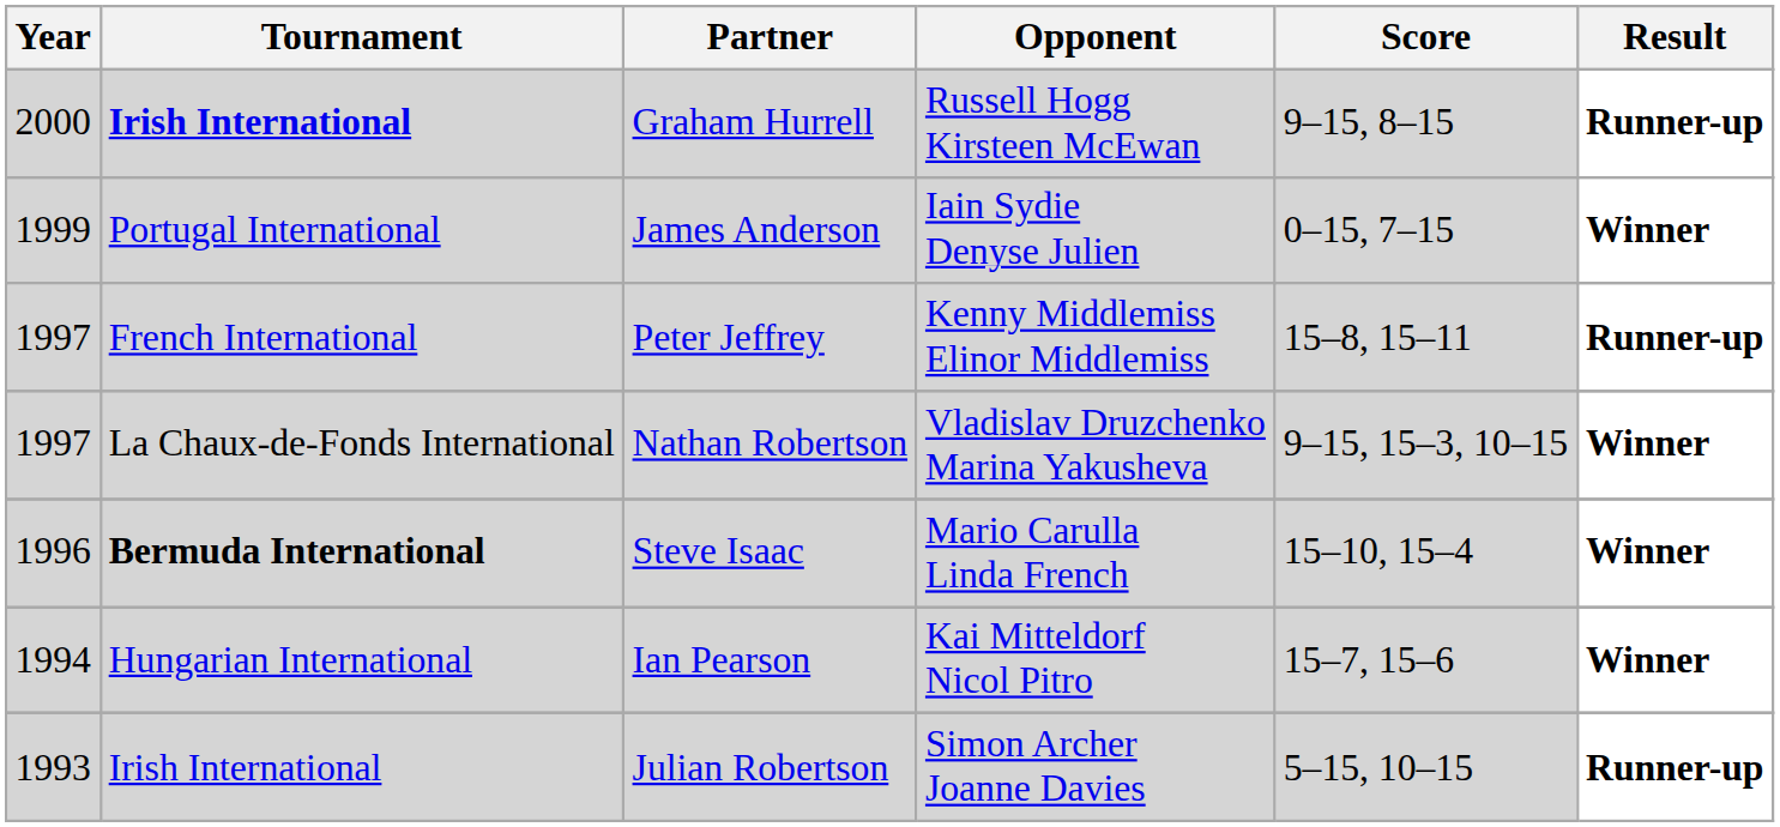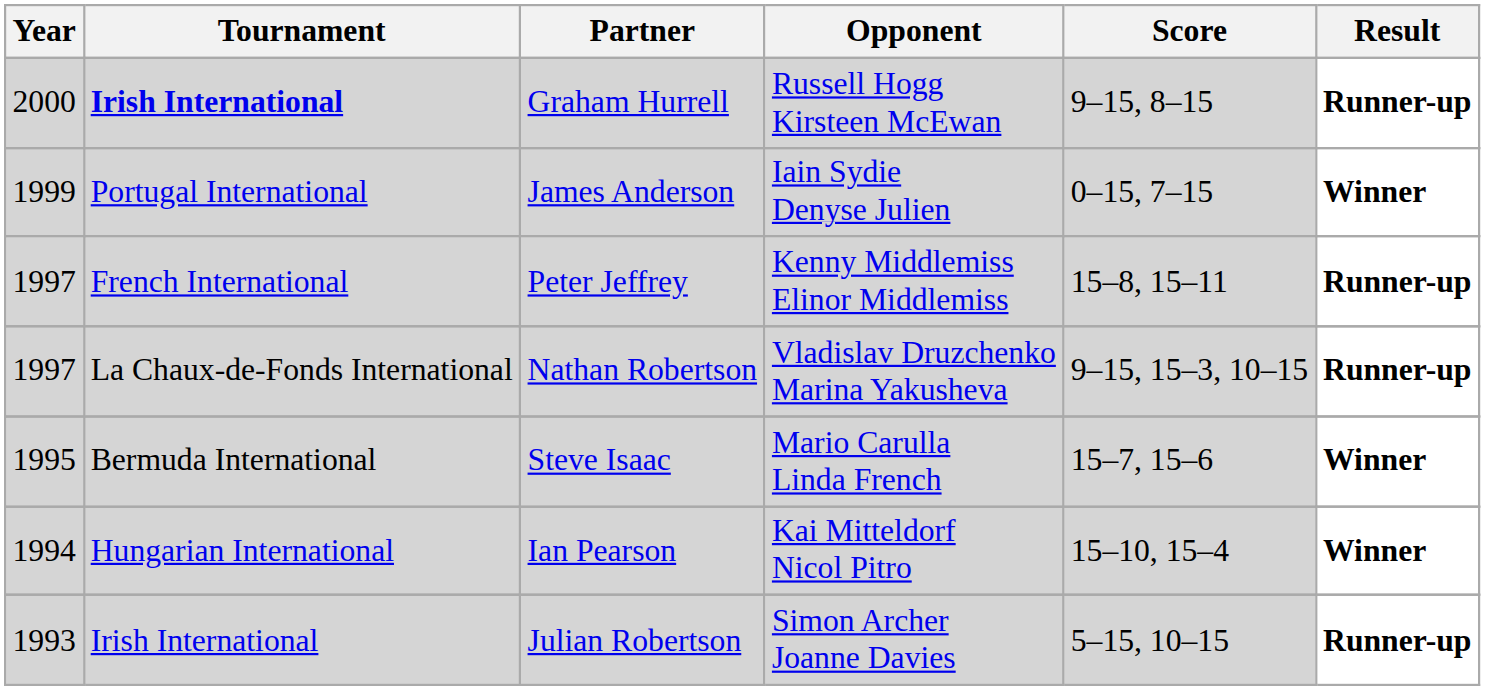 <table class="sortable wikitable" style="font-size: 90%;">
 <tr>
 <th>Year</th>
 <th>Tournament</th>
 <th>Partner</th>
 <th>Opponent</th>
 <th>Score</th>
 <th>Result</th>
 </tr>
 <tr>
 </tr>
 <tr style="background:#D5D5D5">
 <td align="center">2000</td>
 <td align="left"><strong><a href='#'>Irish International</a></strong></td>
 <td align="left"> <a href='#'>Graham Hurrell</a></td>
 <td align="left"> <a href='#'>Russell Hogg</a> <br>  <a href='#'>Kirsteen McEwan</a></td>
 <td align="left">9–15, 8–15</td>
 <td style="text-align:left; background:white"> <strong>Runner-up</strong></td>
 </tr>
 <tr>
 </tr>
 <tr style="background:#D5D5D5">
 <td align="center">1999</td>
 <td align="left"><a href='#'>Portugal International</a></td>
 <td align="left"> <a href='#'>James Anderson</a></td>
 <td align="left"> <a href='#'>Iain Sydie</a> <br>  <a href='#'>Denyse Julien</a></td>
 <td align="left">0–15, 7–15</td>
 <td style="text-align:left; background:white"> <strong>Winner</strong></td>
 </tr>
 <tr>
 </tr>
 <tr style="background:#D5D5D5">
 <td align="center">1997</td>
 <td align="left"><a href='#'>French International</a></td>
 <td align="left"> <a href='#'>Peter Jeffrey</a></td>
 <td align="left"> <a href='#'>Kenny Middlemiss</a> <br>  <a href='#'>Elinor Middlemiss</a></td>
 <td align="left">15–8, 15–11</td>
 <td style="text-align:left; background:white"> <strong>Runner-up</strong></td>
 </tr>
 <tr>
 </tr>
 <tr style="background:#D5D5D5">
 <td align="center">1997</td>
 <td align="left">La Chaux-de-Fonds International</td>
 <td align="left"> <a href='#'>Nathan Robertson</a></td>
 <td align="left"> <a href='#'>Vladislav Druzchenko</a> <br>  <a href='#'>Marina Yakusheva</a></td>
 <td align="left">9–15, 15–3, 10–15</td>
-<td style="text-align:left; background:white"> <strong>Winner</strong></td>
+<td style="text-align:left; background:white"> <strong>Runner-up</strong></td>
 </tr>
 <tr>
 </tr>
 <tr style="background:#D5D5D5">
-<td align="center">1996</td>
-<td align="left"><strong>Bermuda International</strong></td>
+<td align="center">1995</td>
+<td align="left">Bermuda International</td>
 <td align="left"> <a href='#'>Steve Isaac</a></td>
 <td align="left"> <a href='#'>Mario Carulla</a> <br>  <a href='#'>Linda French</a></td>
-<td align="left">15–10, 15–4</td>
+<td align="left">15–7, 15–6</td>
 <td style="text-align:left; background:white"> <strong>Winner</strong></td>
 </tr>
 <tr>
 </tr>
 <tr style="background:#D5D5D5">
 <td align="center">1994</td>
 <td align="left"><a href='#'>Hungarian International</a></td>
 <td align="left"> <a href='#'>Ian Pearson</a></td>
 <td align="left"> <a href='#'>Kai Mitteldorf</a> <br>  <a href='#'>Nicol Pitro</a></td>
-<td align="left">15–7, 15–6</td>
+<td align="left">15–10, 15–4</td>
 <td style="text-align:left; background:white"> <strong>Winner</strong></td>
 </tr>
 <tr>
 </tr>
 <tr style="background:#D5D5D5">
 <td align="center">1993</td>
 <td align="left"><a href='#'>Irish International</a></td>
 <td align="left"> <a href='#'>Julian Robertson</a></td>
 <td align="left"> <a href='#'>Simon Archer</a> <br>  <a href='#'>Joanne Davies</a></td>
 <td align="left">5–15, 10–15</td>
 <td style="text-align:left; background:white"> <strong>Runner-up</strong></td>
 </tr>
 </table>
